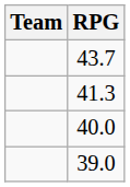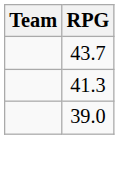 <table class=wikitable>
 <tr>
 <th>Team</th>
 <th>RPG</th>
 </tr>
 <tr>
 <td></td>
 <td align=center>43.7</td>
 </tr>
 <tr>
 <td></td>
 <td align=center>41.3</td>
 </tr>
 <tr>
 <td></td>
-<td align=center>40.0</td>
-</tr>
-<tr>
-<td></td>
 <td align=center>39.0</td>
 </tr>
 </table>
